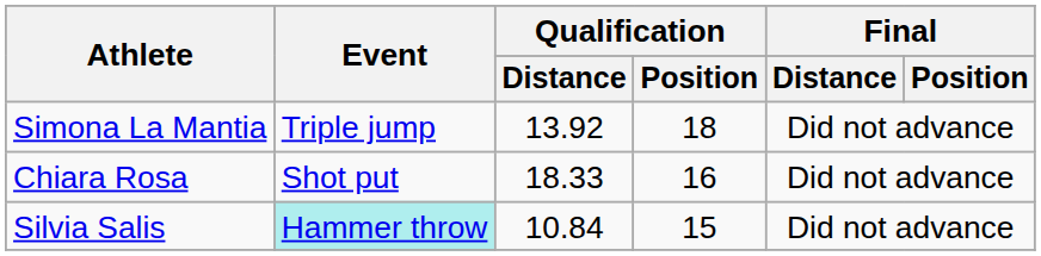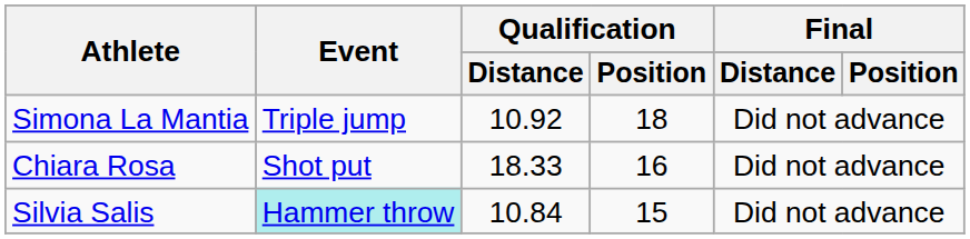 <table class=wikitable style="font-size:90%">
 <tr>
 <th rowspan="2">Athlete</th>
 <th rowspan="2">Event</th>
 <th colspan="2">Qualification</th>
 <th colspan="2">Final</th>
 </tr>
 <tr style="font-size:95%">
 <th>Distance</th>
 <th>Position</th>
 <th>Distance</th>
 <th>Position</th>
 </tr>
 <tr align=center>
 <td align=left><a href='#'>Simona La Mantia</a></td>
 <td align=left><a href='#'>Triple jump</a></td>
-<td>13.92</td>
+<td>10.92</td>
 <td>18</td>
 <td colspan=2>Did not advance</td>
 </tr>
 <tr align=center>
 <td align=left><a href='#'>Chiara Rosa</a></td>
 <td align=left><a href='#'>Shot put</a></td>
 <td>18.33</td>
 <td>16</td>
 <td colspan=2>Did not advance</td>
 </tr>
 <tr align=center>
 <td align=left><a href='#'>Silvia Salis</a></td>
 <td align=left style="background: paleturquoise;"><a href='#'>Hammer throw</a></td>
 <td>10.84</td>
 <td>15</td>
 <td colspan=2>Did not advance</td>
 </tr>
 </table>
